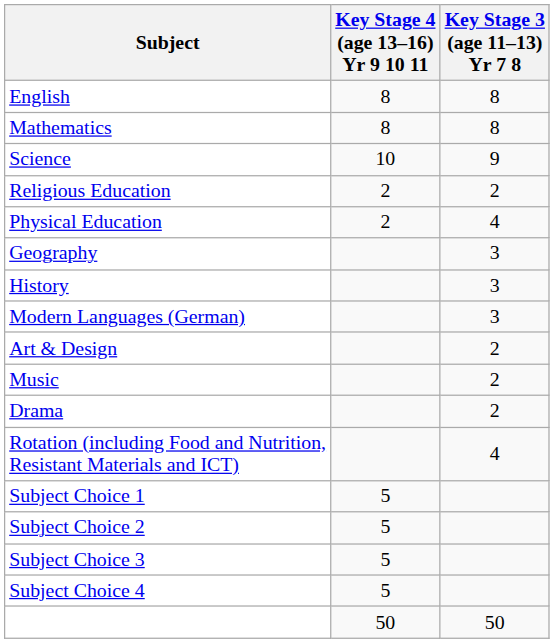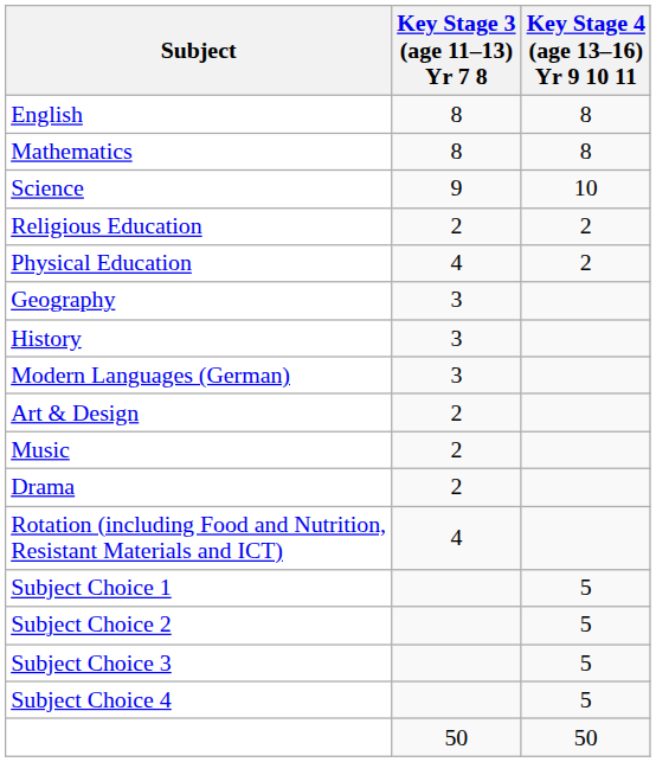 <table class="wikitable" style="text-align:center">
 <tr>
 <th>Subject</th>
+<th><a href='#'>Key Stage 3</a><br>(age 11–13)<br>Yr 7 8</th>
 <th><a href='#'>Key Stage 4</a><br>(age 13–16)<br>Yr 9 10 11</th>
-<th><a href='#'>Key Stage 3</a><br>(age 11–13)<br>Yr 7 8</th>
 </tr>
 <tr>
 <td style="background:white; text-align:left"><a href='#'>English</a></td>
 <td>8</td>
 <td>8</td>
 </tr>
 <tr>
 <td style="background:white; text-align:left"><a href='#'>Mathematics</a></td>
 <td>8</td>
 <td>8</td>
 </tr>
 <tr>
 <td style="background:white; text-align:left"><a href='#'>Science</a></td>
+<td>9</td>
 <td>10</td>
-<td>9</td>
 </tr>
 <tr>
 <td style="background:white; text-align:left"><a href='#'>Religious Education</a></td>
 <td>2</td>
 <td>2</td>
 </tr>
 <tr>
 <td style="background:white; text-align:left"><a href='#'>Physical Education</a></td>
+<td>4</td>
 <td>2</td>
-<td>4</td>
 </tr>
 <tr>
 <td style="background:white; text-align:left"><a href='#'>Geography</a></td>
+<td>3</td>
 <td></td>
-<td>3</td>
 </tr>
 <tr>
 <td style="background:white; text-align:left"><a href='#'>History</a></td>
+<td>3</td>
 <td></td>
-<td>3</td>
 </tr>
 <tr>
 <td style="background:white; text-align:left"><a href='#'>Modern Languages (German)</a></td>
+<td>3</td>
 <td></td>
-<td>3</td>
 </tr>
 <tr>
 <td style="background:white; text-align:left"><a href='#'>Art & Design</a></td>
+<td>2</td>
 <td></td>
-<td>2</td>
 </tr>
 <tr>
 <td style="background:white; text-align:left"><a href='#'>Music</a></td>
+<td>2</td>
 <td></td>
-<td>2</td>
 </tr>
 <tr>
 <td style="background:white; text-align:left"><a href='#'>Drama</a></td>
+<td>2</td>
 <td></td>
-<td>2</td>
 </tr>
 <tr>
 <td style="background:white; color:white; text-align:left"><a href='#'>Rotation (including Food and Nutrition,<br> Resistant Materials and ICT)</a></td>
+<td>4</td>
 <td></td>
-<td>4</td>
 </tr>
 <tr>
 <td style="background:white; color:white; text-align:left"><a href='#'>Subject Choice 1</a></td>
+<td></td>
 <td>5</td>
-<td></td>
 </tr>
 <tr>
 <td style="background:white; color:white; text-align:left"><a href='#'>Subject Choice 2</a></td>
+<td></td>
 <td>5</td>
-<td></td>
 </tr>
 <tr>
 <td style="background:white; color:white; text-align:left"><a href='#'>Subject Choice 3</a></td>
+<td></td>
 <td>5</td>
-<td></td>
 </tr>
 <tr>
 <td style="background:white; color:white; text-align:left"><a href='#'>Subject Choice 4</a></td>
+<td></td>
 <td>5</td>
-<td></td>
 </tr>
 <tr>
 <td style="background:white; color:white; text-align:left">#Subject Choice|Total</td>
 <td>50</td>
 <td>50</td>
 </tr>
 </table>
